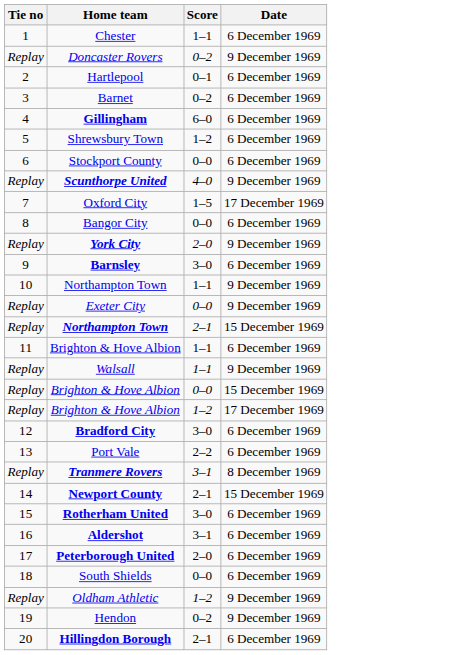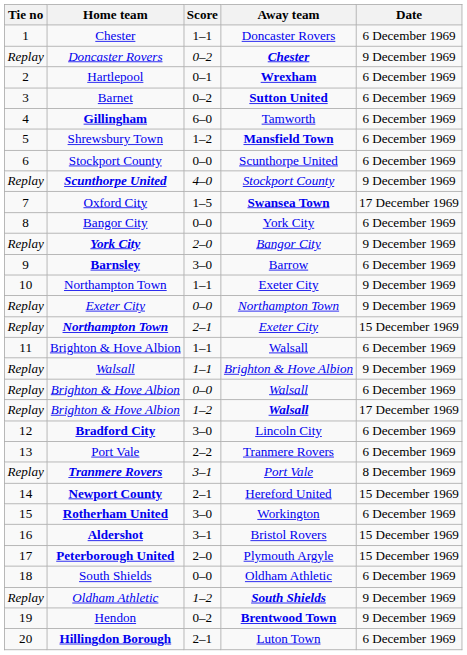 <table class="wikitable" style="text-align: center">
 <tr>
 <th>Tie no</th>
 <th>Home team</th>
 <th>Score</th>
+<th>Away team</th>
 <th>Date</th>
 </tr>
 <tr>
 <td>1</td>
 <td><a href='#'>Chester</a></td>
 <td>1–1</td>
+<td><a href='#'>Doncaster Rovers</a></td>
 <td>6 December 1969</td>
 </tr>
 <tr>
 <td><em>Replay</em></td>
 <td><em><a href='#'>Doncaster Rovers</a></em></td>
 <td><em>0–2</em></td>
+<td><strong><em><a href='#'>Chester</a></em></strong></td>
 <td>9 December 1969</td>
 </tr>
 <tr>
 <td>2</td>
 <td><a href='#'>Hartlepool</a></td>
 <td>0–1</td>
+<td><strong><a href='#'>Wrexham</a></strong></td>
 <td>6 December 1969</td>
 </tr>
 <tr>
 <td>3</td>
 <td><a href='#'>Barnet</a></td>
 <td>0–2</td>
+<td><strong><a href='#'>Sutton United</a></strong></td>
 <td>6 December 1969</td>
 </tr>
 <tr>
 <td>4</td>
 <td><strong><a href='#'>Gillingham</a></strong></td>
 <td>6–0</td>
+<td><a href='#'>Tamworth</a></td>
 <td>6 December 1969</td>
 </tr>
 <tr>
 <td>5</td>
 <td><a href='#'>Shrewsbury Town</a></td>
 <td>1–2</td>
+<td><strong><a href='#'>Mansfield Town</a></strong></td>
 <td>6 December 1969</td>
 </tr>
 <tr>
 <td>6</td>
 <td><a href='#'>Stockport County</a></td>
 <td>0–0</td>
+<td><a href='#'>Scunthorpe United</a></td>
 <td>6 December 1969</td>
 </tr>
 <tr>
 <td><em>Replay</em></td>
 <td><strong><em><a href='#'>Scunthorpe United</a></em></strong></td>
 <td><em>4–0</em></td>
+<td><em><a href='#'>Stockport County</a></em></td>
 <td>9 December 1969</td>
 </tr>
 <tr>
 <td>7</td>
 <td><a href='#'>Oxford City</a></td>
 <td>1–5</td>
+<td><strong><a href='#'>Swansea Town</a></strong></td>
 <td>17 December 1969</td>
 </tr>
 <tr>
 <td>8</td>
 <td><a href='#'>Bangor City</a></td>
 <td>0–0</td>
+<td><a href='#'>York City</a></td>
 <td>6 December 1969</td>
 </tr>
 <tr>
 <td><em>Replay</em></td>
 <td><strong><em><a href='#'>York City</a></em></strong></td>
 <td><em>2–0</em></td>
+<td><em><a href='#'>Bangor City</a></em></td>
 <td>9 December 1969</td>
 </tr>
 <tr>
 <td>9</td>
 <td><strong><a href='#'>Barnsley</a></strong></td>
 <td>3–0</td>
+<td><a href='#'>Barrow</a></td>
 <td>6 December 1969</td>
 </tr>
 <tr>
 <td>10</td>
 <td><a href='#'>Northampton Town</a></td>
 <td>1–1</td>
+<td><a href='#'>Exeter City</a></td>
 <td>9 December 1969</td>
 </tr>
 <tr>
 <td><em>Replay</em></td>
 <td><em><a href='#'>Exeter City</a></em></td>
 <td><em>0–0</em></td>
+<td><em><a href='#'>Northampton Town</a></em></td>
 <td>9 December 1969</td>
 </tr>
 <tr>
 <td><em>Replay</em></td>
 <td><strong><em><a href='#'>Northampton Town</a></em></strong></td>
 <td><em>2–1</em></td>
+<td><em><a href='#'>Exeter City</a></em></td>
 <td>15 December 1969</td>
 </tr>
 <tr>
 <td>11</td>
 <td><a href='#'>Brighton & Hove Albion</a></td>
 <td>1–1</td>
+<td><a href='#'>Walsall</a></td>
 <td>6 December 1969</td>
 </tr>
 <tr>
 <td><em>Replay</em></td>
 <td><em><a href='#'>Walsall</a></em></td>
 <td><em>1–1</em></td>
+<td><em><a href='#'>Brighton & Hove Albion</a></em></td>
 <td>9 December 1969</td>
 </tr>
 <tr>
 <td><em>Replay</em></td>
 <td><em><a href='#'>Brighton & Hove Albion</a></em></td>
 <td><em>0–0</em></td>
-<td>15 December 1969</td>
+<td><em><a href='#'>Walsall</a></em></td>
+<td>6 December 1969</td>
 </tr>
 <tr>
 <td><em>Replay</em></td>
 <td><em><a href='#'>Brighton & Hove Albion</a></em></td>
 <td><em>1–2</em></td>
+<td><strong><em><a href='#'>Walsall</a></em></strong></td>
 <td>17 December 1969</td>
 </tr>
 <tr>
 <td>12</td>
 <td><strong><a href='#'>Bradford City</a></strong></td>
 <td>3–0</td>
+<td><a href='#'>Lincoln City</a></td>
 <td>6 December 1969</td>
 </tr>
 <tr>
 <td>13</td>
 <td><a href='#'>Port Vale</a></td>
 <td>2–2</td>
+<td><a href='#'>Tranmere Rovers</a></td>
 <td>6 December 1969</td>
 </tr>
 <tr>
 <td><em>Replay</em></td>
 <td><strong><em><a href='#'>Tranmere Rovers</a></em></strong></td>
 <td><em>3–1</em></td>
+<td><em><a href='#'>Port Vale</a></em></td>
 <td>8 December 1969</td>
 </tr>
 <tr>
 <td>14</td>
 <td><strong><a href='#'>Newport County</a></strong></td>
 <td>2–1</td>
+<td><a href='#'>Hereford United</a></td>
 <td>15 December 1969</td>
 </tr>
 <tr>
 <td>15</td>
 <td><strong><a href='#'>Rotherham United</a></strong></td>
 <td>3–0</td>
+<td><a href='#'>Workington</a></td>
 <td>6 December 1969</td>
 </tr>
 <tr>
 <td>16</td>
 <td><strong><a href='#'>Aldershot</a></strong></td>
 <td>3–1</td>
-<td>6 December 1969</td>
+<td><a href='#'>Bristol Rovers</a></td>
+<td>15 December 1969</td>
 </tr>
 <tr>
 <td>17</td>
 <td><strong><a href='#'>Peterborough United</a></strong></td>
 <td>2–0</td>
-<td>6 December 1969</td>
+<td><a href='#'>Plymouth Argyle</a></td>
+<td>15 December 1969</td>
 </tr>
 <tr>
 <td>18</td>
 <td><a href='#'>South Shields</a></td>
 <td>0–0</td>
+<td><a href='#'>Oldham Athletic</a></td>
 <td>6 December 1969</td>
 </tr>
 <tr>
 <td><em>Replay</em></td>
 <td><em><a href='#'>Oldham Athletic</a></em></td>
 <td><em>1–2</em></td>
+<td><strong><em><a href='#'>South Shields</a></em></strong></td>
 <td>9 December 1969</td>
 </tr>
 <tr>
 <td>19</td>
 <td><a href='#'>Hendon</a></td>
 <td>0–2</td>
+<td><strong><a href='#'>Brentwood Town</a></strong></td>
 <td>9 December 1969</td>
 </tr>
 <tr>
 <td>20</td>
 <td><strong><a href='#'>Hillingdon Borough</a></strong></td>
 <td>2–1</td>
+<td><a href='#'>Luton Town</a></td>
 <td>6 December 1969</td>
 </tr>
 </table>
